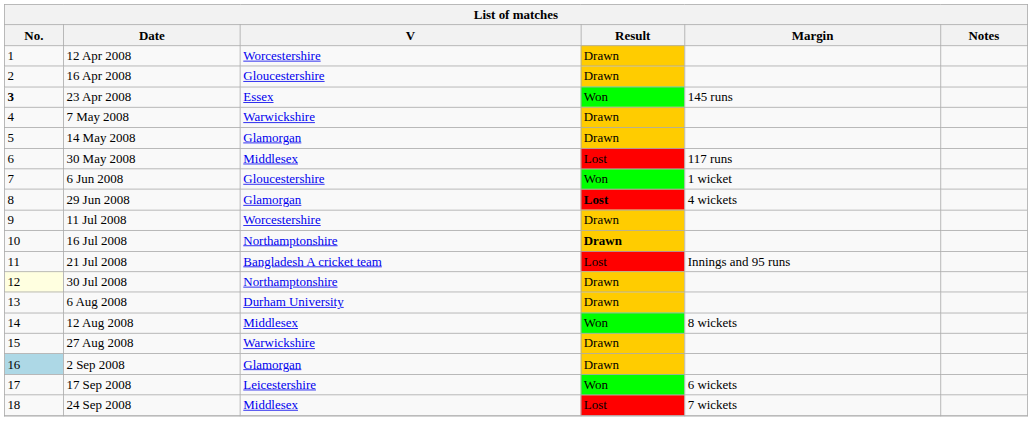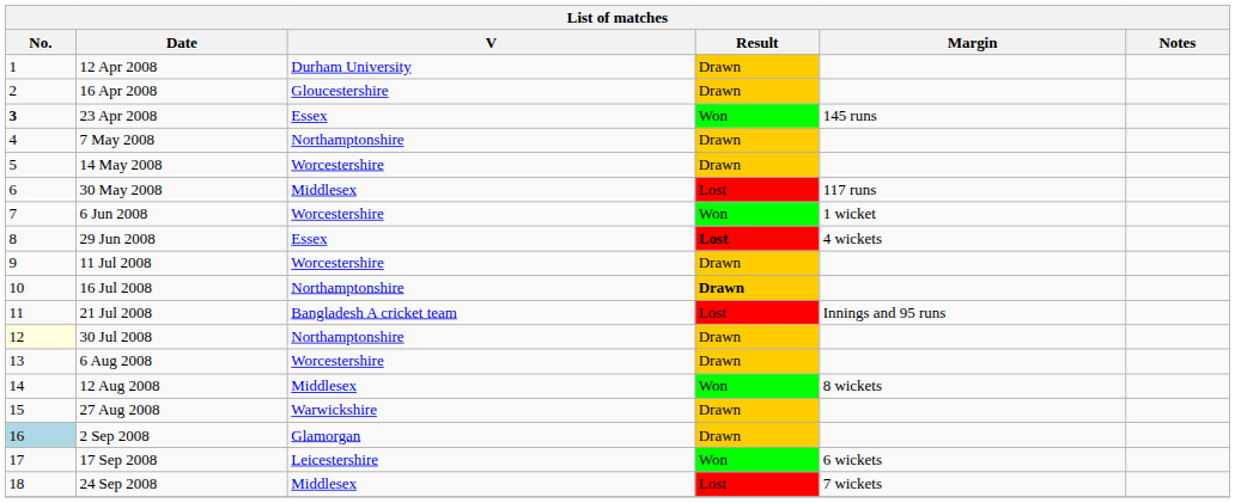 <table class="wikitable" width="100%">
 <tr>
 <th bgcolor="#efefef" colspan=6>List of matches</th>
 </tr>
 <tr bgcolor="#efefef">
 <th>No.</th>
 <th>Date</th>
 <th>V</th>
 <th>Result</th>
 <th>Margin</th>
 <th>Notes</th>
 </tr>
 <tr>
 <td>1</td>
 <td>12 Apr 2008</td>
-<td><a href='#'>Worcestershire</a><br></td>
+<td><a href='#'>Durham University</a> <br> </td>
 <td bgcolor="#FFCC00">Drawn</td>
 <td></td>
 <td></td>
 </tr>
 <tr>
 <td>2</td>
 <td>16 Apr 2008</td>
 <td><a href='#'>Gloucestershire</a> <br> </td>
 <td bgcolor="#FFCC00">Drawn</td>
 <td></td>
 <td></td>
 </tr>
 <tr>
 <td><strong>3</strong></td>
 <td>23 Apr 2008</td>
 <td><a href='#'>Essex</a>  <br> </td>
 <td bgcolor="#00FF00">Won</td>
 <td>145 runs</td>
 <td></td>
 </tr>
 <tr>
 <td>4</td>
 <td>7 May 2008</td>
-<td><a href='#'>Warwickshire</a> <br> </td>
+<td><a href='#'>Northamptonshire</a> <br> </td>
 <td bgcolor="#FFCC00">Drawn</td>
 <td></td>
 <td></td>
 </tr>
 <tr>
 <td>5</td>
 <td>14 May 2008</td>
-<td><a href='#'>Glamorgan</a> <br> </td>
+<td><a href='#'>Worcestershire</a><br></td>
 <td bgcolor="#FFCC00">Drawn</td>
 <td></td>
 <td></td>
 </tr>
 <tr>
 <td>6</td>
 <td>30 May 2008</td>
 <td><a href='#'>Middlesex</a>   <br></td>
 <td bgcolor="#FF0000">Lost</td>
 <td>117 runs</td>
 <td></td>
 </tr>
 <tr>
 <td>7</td>
 <td>6 Jun 2008</td>
-<td><a href='#'>Gloucestershire</a> <br> </td>
+<td><a href='#'>Worcestershire</a><br></td>
 <td bgcolor="#00FF00">Won</td>
 <td>1 wicket</td>
 <td></td>
 </tr>
 <tr>
 <td>8</td>
 <td>29 Jun 2008</td>
-<td><a href='#'>Glamorgan</a> <br> </td>
+<td><a href='#'>Essex</a>  <br> </td>
 <td bgcolor="#FF0000"><strong>Lost</strong></td>
 <td>4 wickets</td>
 <td></td>
 </tr>
 <tr>
 <td>9</td>
 <td>11 Jul 2008</td>
 <td><a href='#'>Worcestershire</a><br></td>
 <td bgcolor="#FFCC00">Drawn</td>
 <td></td>
 <td></td>
 </tr>
 <tr>
 <td>10</td>
 <td>16 Jul 2008</td>
 <td><a href='#'>Northamptonshire</a> <br> </td>
 <td bgcolor="#FFCC00"><strong>Drawn</strong></td>
 <td></td>
 <td></td>
 </tr>
 <tr>
 <td>11</td>
 <td>21 Jul 2008</td>
 <td><a href='#'>Bangladesh A cricket team</a><br> </td>
 <td bgcolor="#FF0000">Lost</td>
 <td>Innings and 95 runs</td>
 <td></td>
 </tr>
 <tr>
 <td style="background: lightyellow;">12</td>
 <td>30 Jul 2008</td>
 <td><a href='#'>Northamptonshire</a> <br> </td>
 <td bgcolor="#FFCC00">Drawn</td>
 <td></td>
 <td></td>
 </tr>
 <tr>
 <td>13</td>
 <td>6 Aug 2008</td>
-<td><a href='#'>Durham University</a> <br> </td>
+<td><a href='#'>Worcestershire</a><br></td>
 <td bgcolor="#FFCC00">Drawn</td>
 <td></td>
 <td></td>
 </tr>
 <tr>
 <td>14</td>
 <td>12 Aug 2008</td>
 <td><a href='#'>Middlesex</a>   <br></td>
 <td bgcolor="#00FF00">Won</td>
 <td>8 wickets</td>
 <td></td>
 </tr>
 <tr>
 <td>15</td>
 <td>27 Aug 2008</td>
 <td><a href='#'>Warwickshire</a> <br></td>
 <td bgcolor="#FFCC00">Drawn</td>
 <td></td>
 <td></td>
 </tr>
 <tr>
 <td style="background: lightblue;">16</td>
 <td>2 Sep 2008</td>
 <td><a href='#'>Glamorgan</a> <br> </td>
 <td bgcolor="#FFCC00">Drawn</td>
 <td></td>
 <td></td>
 </tr>
 <tr>
 <td>17</td>
 <td>17 Sep 2008</td>
 <td><a href='#'>Leicestershire</a><br> </td>
 <td bgcolor="#00FF00">Won</td>
 <td>6 wickets</td>
 <td></td>
 </tr>
 <tr>
 <td>18</td>
 <td>24 Sep 2008</td>
 <td><a href='#'>Middlesex</a>   <br></td>
 <td bgcolor="#FF0000">Lost</td>
 <td>7 wickets</td>
 <td></td>
 </tr>
 <tr>
 </tr>
 </table>
